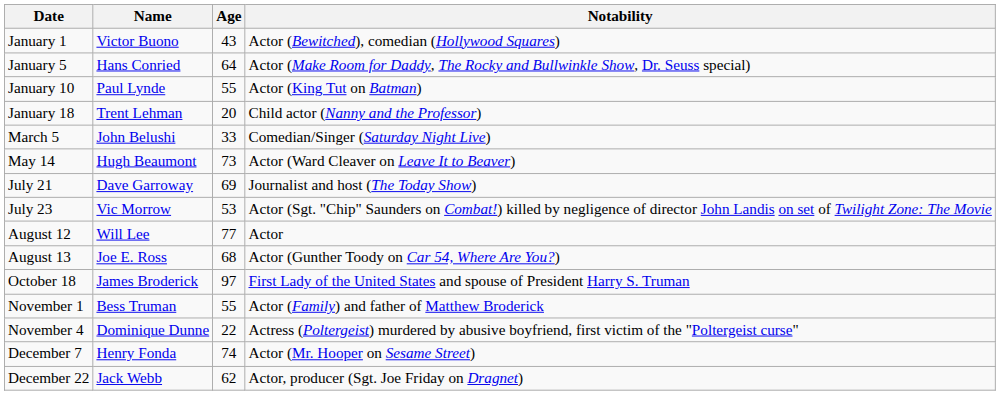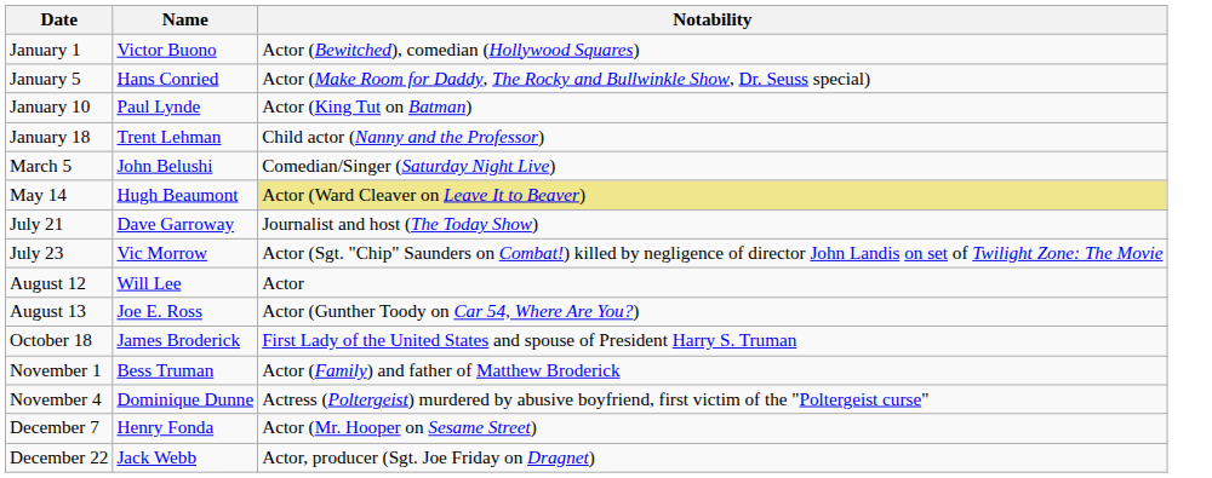 <table class="wikitable sortable">
 <tr>
 <th>Date</th>
 <th>Name</th>
-<th>Age</th>
 <th class="unsortable">Notability</th>
 </tr>
 <tr>
 <td>January 1</td>
 <td><a href='#'>Victor Buono</a></td>
-<td align="center">43</td>
 <td>Actor (<em><a href='#'>Bewitched</a></em>), comedian (<em><a href='#'>Hollywood Squares</a></em>)</td>
 </tr>
 <tr>
 <td>January 5</td>
 <td><a href='#'>Hans Conried</a></td>
-<td align="center">64</td>
 <td>Actor (<em><a href='#'>Make Room for Daddy</a></em>, <em><a href='#'>The Rocky and Bullwinkle Show</a></em>, <a href='#'>Dr. Seuss</a> special)</td>
 </tr>
 <tr>
 <td>January 10</td>
 <td><a href='#'>Paul Lynde</a></td>
-<td align="center">55</td>
 <td>Actor (<a href='#'>King Tut</a> on <em><a href='#'>Batman</a></em>)</td>
 </tr>
 <tr>
 <td>January 18</td>
 <td><a href='#'>Trent Lehman</a></td>
-<td align="center">20</td>
 <td>Child actor (<em><a href='#'>Nanny and the Professor</a></em>)</td>
 </tr>
 <tr>
 <td>March 5</td>
 <td><a href='#'>John Belushi</a></td>
-<td align="center">33</td>
 <td>Comedian/Singer (<em><a href='#'>Saturday Night Live</a></em>)</td>
 </tr>
 <tr>
 <td>May 14</td>
 <td><a href='#'>Hugh Beaumont</a></td>
-<td align="center">73</td>
-<td>Actor (Ward Cleaver on <em><a href='#'>Leave It to Beaver</a></em>)</td>
+<td style="background: khaki;">Actor (Ward Cleaver on <em><a href='#'>Leave It to Beaver</a></em>)</td>
 </tr>
 <tr>
 <td>July 21</td>
 <td><a href='#'>Dave Garroway</a></td>
-<td align="center">69</td>
 <td>Journalist and host (<em><a href='#'>The Today Show</a></em>)</td>
 </tr>
 <tr>
 <td>July 23</td>
 <td><a href='#'>Vic Morrow</a></td>
-<td align="center">53</td>
 <td>Actor (Sgt. "Chip" Saunders on <em><a href='#'>Combat!</a></em>) killed by negligence of director <a href='#'>John Landis</a> <a href='#'>on set</a> of <em><a href='#'>Twilight Zone: The Movie</a></em></td>
 </tr>
 <tr>
 <td>August 12</td>
 <td><a href='#'>Will Lee</a></td>
-<td align="center">77</td>
 <td>Actor</td>
 </tr>
 <tr>
 <td>August 13</td>
 <td><a href='#'>Joe E. Ross</a></td>
-<td align="center">68</td>
 <td>Actor (Gunther Toody on <em><a href='#'>Car 54, Where Are You?</a></em>)</td>
 </tr>
 <tr>
 <td>October 18</td>
 <td><a href='#'>James Broderick</a></td>
-<td align="center">97</td>
 <td><a href='#'>First Lady of the United States</a> and spouse of President <a href='#'>Harry S. Truman</a></td>
 </tr>
 <tr>
 <td>November 1</td>
 <td><a href='#'>Bess Truman</a></td>
-<td align="center">55</td>
 <td>Actor (<em><a href='#'>Family</a></em>) and father of <a href='#'>Matthew Broderick</a></td>
 </tr>
 <tr>
 <td>November 4</td>
 <td><a href='#'>Dominique Dunne</a></td>
-<td align="center">22</td>
 <td>Actress (<em><a href='#'>Poltergeist</a></em>) murdered by abusive boyfriend, first victim of the "<a href='#'>Poltergeist curse</a>"</td>
 </tr>
 <tr>
 <td>December 7</td>
 <td><a href='#'>Henry Fonda</a></td>
-<td align="center">74</td>
 <td>Actor (<a href='#'>Mr. Hooper</a> on <em><a href='#'>Sesame Street</a></em>)</td>
 </tr>
 <tr>
 <td>December 22</td>
 <td><a href='#'>Jack Webb</a></td>
-<td align="center">62</td>
 <td>Actor, producer (Sgt. Joe Friday on <em><a href='#'>Dragnet</a></em>)</td>
 </tr>
 </table>
